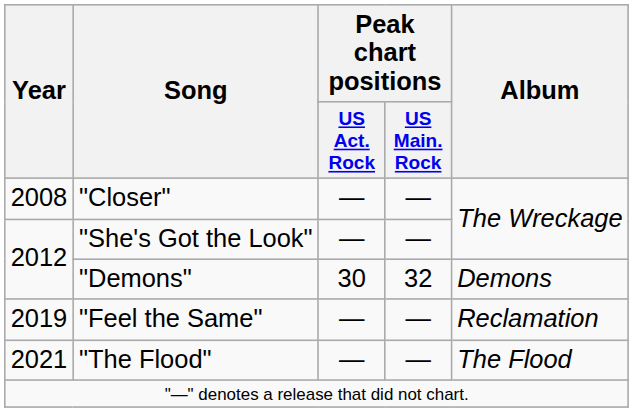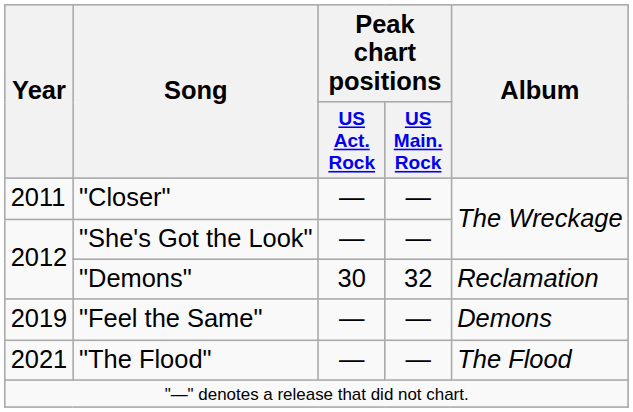 <table class="wikitable">
 <tr>
 <th rowspan="2">Year</th>
 <th rowspan="2">Song</th>
 <th colspan="2">Peak chart positions</th>
 <th rowspan="2">Album</th>
 </tr>
 <tr>
 <th scope="col" style="width:3em;font-size:75%;"><a href='#'>US<br>Act. Rock</a><br></th>
 <th style="width:3em;font-size:75%"><a href='#'>US<br>Main. Rock</a><br></th>
 </tr>
 <tr>
-<td>2008</td>
+<td>2011</td>
 <td>"Closer"</td>
 <td align="center">—</td>
 <td align="center">—</td>
 <td rowspan="2"><em>The Wreckage</em></td>
 </tr>
 <tr>
 <td rowspan="2">2012</td>
 <td>"She's Got the Look"</td>
 <td align="center">—</td>
 <td align="center">—</td>
 </tr>
 <tr>
 <td>"Demons"</td>
 <td align="center">30</td>
 <td align="center">32</td>
-<td><em>Demons</em></td>
+<td><em>Reclamation</em></td>
 </tr>
 <tr>
 <td>2019</td>
 <td>"Feel the Same"</td>
 <td align="center">—</td>
 <td align="center">—</td>
-<td><em>Reclamation</em></td>
+<td><em>Demons</em></td>
 </tr>
 <tr>
 <td>2021</td>
 <td>"The Flood"</td>
 <td align="center">—</td>
 <td align="center">—</td>
 <td><em>The Flood</em></td>
 </tr>
 <tr>
 <td align="center" colspan="9" style="font-size: 8pt">"—" denotes a release that did not chart.</td>
 </tr>
 </table>
